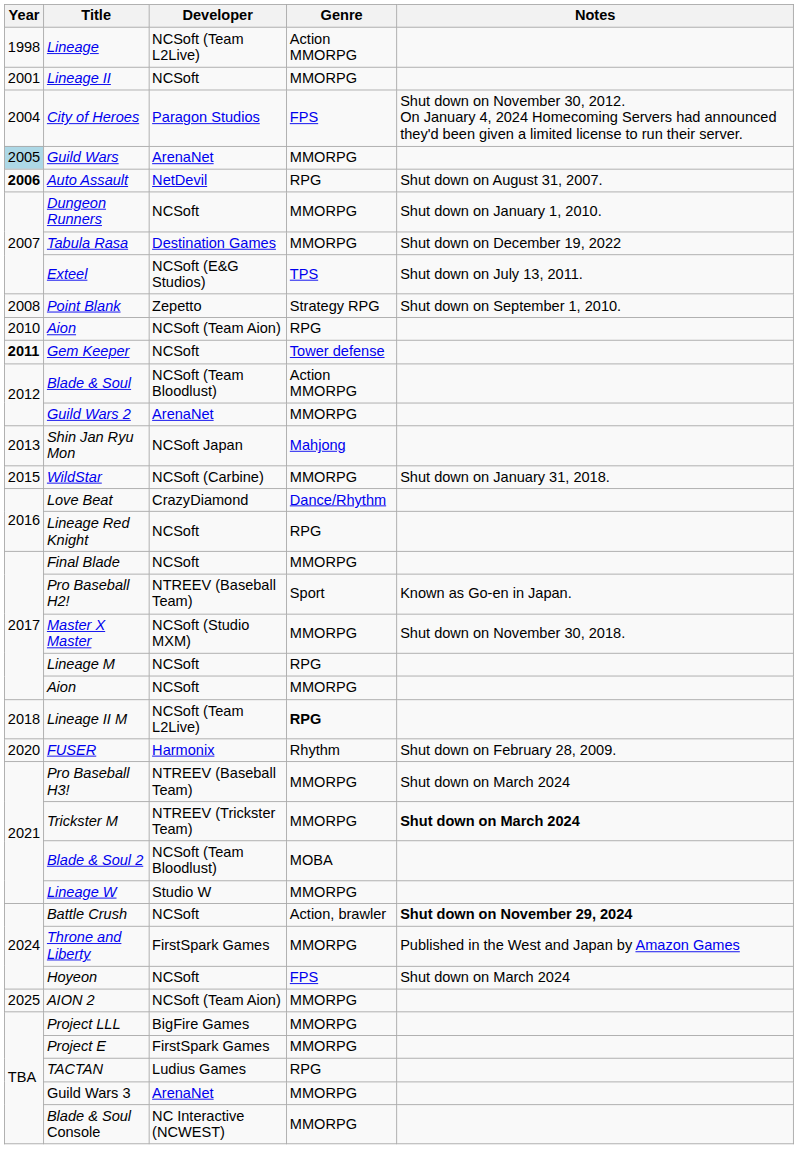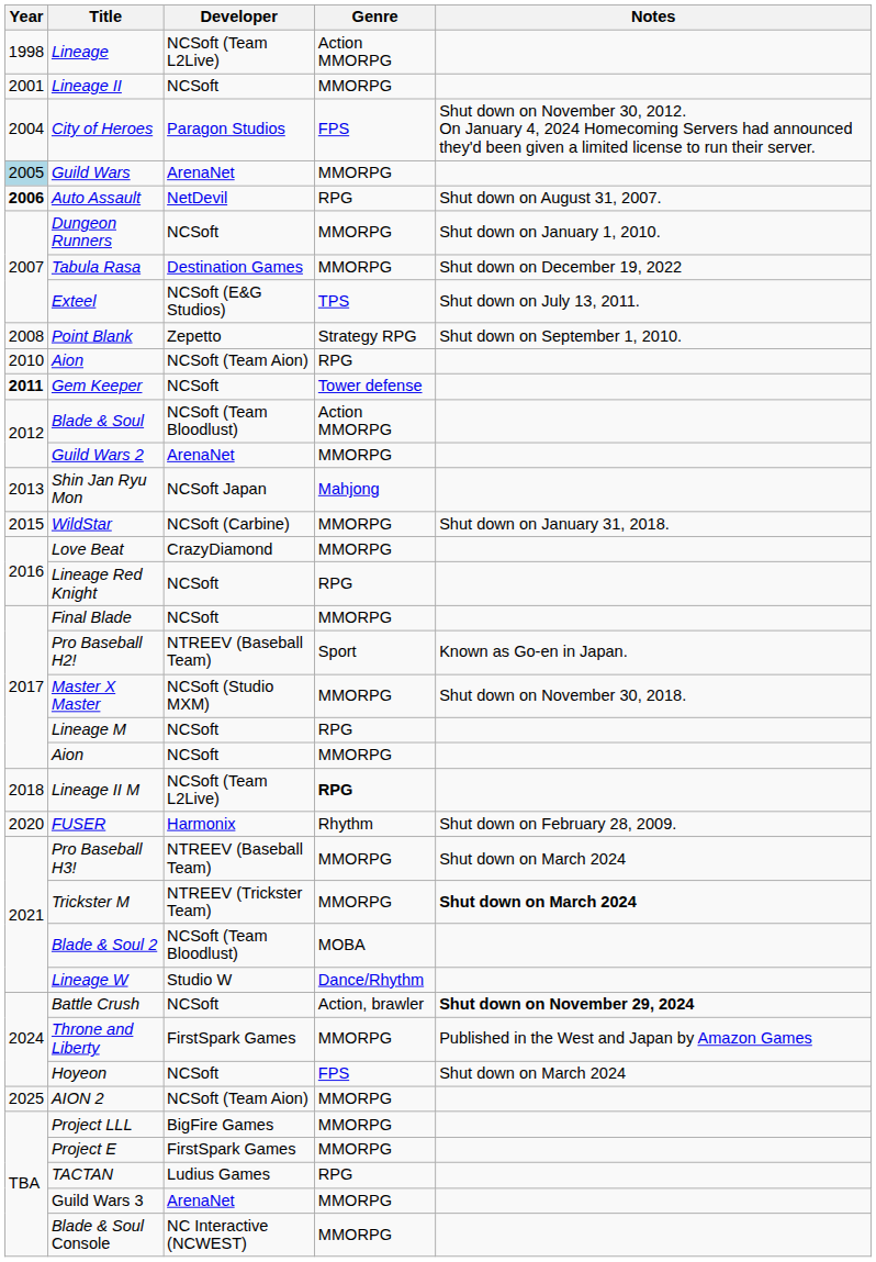 <table class="wikitable sortable">
 <tr>
 <th scope="col">Year</th>
 <th scope="col">Title</th>
 <th scope="col">Developer</th>
 <th scope="col">Genre</th>
 <th scope="col">Notes</th>
 </tr>
 <tr>
 <td>1998</td>
 <td><em><a href='#'>Lineage</a></em></td>
 <td>NCSoft (Team L2Live)</td>
 <td>Action MMORPG</td>
 <td></td>
 </tr>
 <tr>
 <td>2001</td>
 <td><em><a href='#'>Lineage II</a></em></td>
 <td>NCSoft</td>
 <td>MMORPG</td>
 <td></td>
 </tr>
 <tr>
 <td>2004</td>
 <td><em><a href='#'>City of Heroes</a></em></td>
 <td><a href='#'>Paragon Studios</a></td>
 <td><a href='#'>FPS</a></td>
 <td>Shut down on November 30, 2012.<br>On January 4, 2024 Homecoming Servers had announced they'd been given a limited license to run their server.</td>
 </tr>
 <tr>
 <td style="background: lightblue;">2005</td>
 <td><em><a href='#'>Guild Wars</a></em></td>
 <td><a href='#'>ArenaNet</a></td>
 <td>MMORPG</td>
 <td></td>
 </tr>
 <tr>
 <td><strong>2006</strong></td>
 <td><em><a href='#'>Auto Assault</a></em></td>
 <td><a href='#'>NetDevil</a></td>
 <td>RPG</td>
 <td>Shut down on August 31, 2007.</td>
 </tr>
 <tr>
 <td rowspan="3">2007</td>
 <td><em><a href='#'>Dungeon Runners</a></em></td>
 <td>NCSoft</td>
 <td>MMORPG</td>
 <td>Shut down on January 1, 2010.</td>
 </tr>
 <tr>
 <td><em><a href='#'>Tabula Rasa</a></em></td>
 <td><a href='#'>Destination Games</a></td>
 <td>MMORPG</td>
 <td>Shut down on December 19, 2022</td>
 </tr>
 <tr>
 <td><em><a href='#'>Exteel</a></em></td>
 <td>NCSoft (E&G Studios)</td>
 <td><a href='#'>TPS</a></td>
 <td>Shut down on July 13, 2011.</td>
 </tr>
 <tr>
 <td>2008</td>
 <td><em><a href='#'>Point Blank</a></em></td>
 <td>Zepetto</td>
 <td>Strategy RPG</td>
 <td>Shut down on September 1, 2010.</td>
 </tr>
 <tr>
 <td>2010</td>
 <td><em><a href='#'>Aion</a></em></td>
 <td>NCSoft (Team Aion)</td>
 <td>RPG</td>
 <td></td>
 </tr>
 <tr>
 <td><strong>2011</strong></td>
 <td><em><a href='#'>Gem Keeper</a></em></td>
 <td>NCSoft</td>
 <td><a href='#'>Tower defense</a></td>
 <td></td>
 </tr>
 <tr>
 <td rowspan="2">2012</td>
 <td><em><a href='#'>Blade & Soul</a></em></td>
 <td>NCSoft (Team Bloodlust)</td>
 <td>Action MMORPG</td>
 <td></td>
 </tr>
 <tr>
 <td><em><a href='#'>Guild Wars 2</a></em></td>
 <td><a href='#'>ArenaNet</a></td>
 <td>MMORPG</td>
 <td></td>
 </tr>
 <tr>
 <td>2013</td>
 <td><em>Shin Jan Ryu Mon</em></td>
 <td>NCSoft Japan</td>
 <td><a href='#'>Mahjong</a></td>
 <td></td>
 </tr>
 <tr>
 <td>2015</td>
 <td><em><a href='#'>WildStar</a></em></td>
 <td>NCSoft (Carbine)</td>
 <td>MMORPG</td>
 <td>Shut down on January 31, 2018.</td>
 </tr>
 <tr>
 <td rowspan="2">2016</td>
 <td><em>Love Beat</em></td>
 <td>CrazyDiamond</td>
-<td><a href='#'>Dance/Rhythm</a></td>
+<td>MMORPG</td>
 <td></td>
 </tr>
 <tr>
 <td><em>Lineage Red Knight</em></td>
 <td>NCSoft</td>
 <td>RPG</td>
 <td></td>
 </tr>
 <tr>
 <td rowspan="5">2017</td>
 <td><em>Final Blade</em></td>
 <td>NCSoft</td>
 <td>MMORPG</td>
 <td></td>
 </tr>
 <tr>
 <td><em>Pro Baseball H2!</em></td>
 <td>NTREEV (Baseball Team)</td>
 <td>Sport</td>
 <td>Known as Go-en in Japan.</td>
 </tr>
 <tr>
 <td><em><a href='#'>Master X Master</a></em></td>
 <td>NCSoft (Studio MXM)</td>
 <td>MMORPG</td>
 <td>Shut down on November 30, 2018.</td>
 </tr>
 <tr>
 <td><em>Lineage M</em></td>
 <td>NCSoft</td>
 <td>RPG</td>
 <td></td>
 </tr>
 <tr>
 <td><em>Aion</em></td>
 <td>NCSoft</td>
 <td>MMORPG</td>
 <td></td>
 </tr>
 <tr>
 <td>2018</td>
 <td><em>Lineage II M</em></td>
 <td>NCSoft (Team L2Live)</td>
 <td><strong>RPG</strong></td>
 <td></td>
 </tr>
 <tr>
 <td>2020</td>
 <td><em><a href='#'>FUSER</a></em></td>
 <td><a href='#'>Harmonix</a></td>
 <td>Rhythm</td>
 <td>Shut down on February 28, 2009.</td>
 </tr>
 <tr>
 <td rowspan="4">2021</td>
 <td><em>Pro Baseball H3!</em></td>
 <td>NTREEV (Baseball Team)</td>
 <td>MMORPG</td>
 <td>Shut down on March 2024</td>
 </tr>
 <tr>
 <td><em>Trickster M</em></td>
 <td>NTREEV (Trickster Team)</td>
 <td>MMORPG</td>
 <td><strong>Shut down on March 2024</strong></td>
 </tr>
 <tr>
 <td><em><a href='#'>Blade & Soul 2</a></em></td>
 <td>NCSoft (Team Bloodlust)</td>
 <td>MOBA</td>
 <td></td>
 </tr>
 <tr>
 <td><em><a href='#'>Lineage W</a></em></td>
 <td>Studio W</td>
-<td>MMORPG</td>
+<td><a href='#'>Dance/Rhythm</a></td>
 <td></td>
 </tr>
 <tr>
 <td rowspan="3">2024</td>
 <td><em>Battle Crush</em></td>
 <td>NCSoft</td>
 <td>Action, brawler</td>
 <td><strong>Shut down on November 29, 2024</strong></td>
 </tr>
 <tr>
 <td><em><a href='#'>Throne and Liberty</a></em></td>
 <td>FirstSpark Games</td>
 <td>MMORPG</td>
 <td>Published in the West and Japan by <a href='#'>Amazon Games</a></td>
 </tr>
 <tr>
 <td><em>Hoyeon</em></td>
 <td>NCSoft</td>
 <td><a href='#'>FPS</a></td>
 <td>Shut down on March 2024</td>
 </tr>
 <tr>
 <td rowspan="1">2025</td>
 <td><em>AION 2</em></td>
 <td>NCSoft (Team Aion)</td>
 <td>MMORPG</td>
 <td></td>
 </tr>
 <tr>
 <td rowspan="5">TBA</td>
 <td><em>Project LLL</em></td>
 <td>BigFire Games</td>
 <td>MMORPG</td>
 <td></td>
 </tr>
 <tr>
 <td><em>Project E</em></td>
 <td>FirstSpark Games</td>
 <td>MMORPG</td>
 <td></td>
 </tr>
 <tr>
 <td><em>TACTAN</em></td>
 <td>Ludius Games</td>
 <td>RPG</td>
 <td></td>
 </tr>
 <tr>
 <td>Guild Wars 3</td>
 <td><a href='#'>ArenaNet</a></td>
 <td>MMORPG</td>
 <td></td>
 </tr>
 <tr>
 <td><em>Blade & Soul</em> Console</td>
 <td>NC Interactive (NCWEST)</td>
 <td>MMORPG</td>
 <td></td>
 </tr>
 </table>
